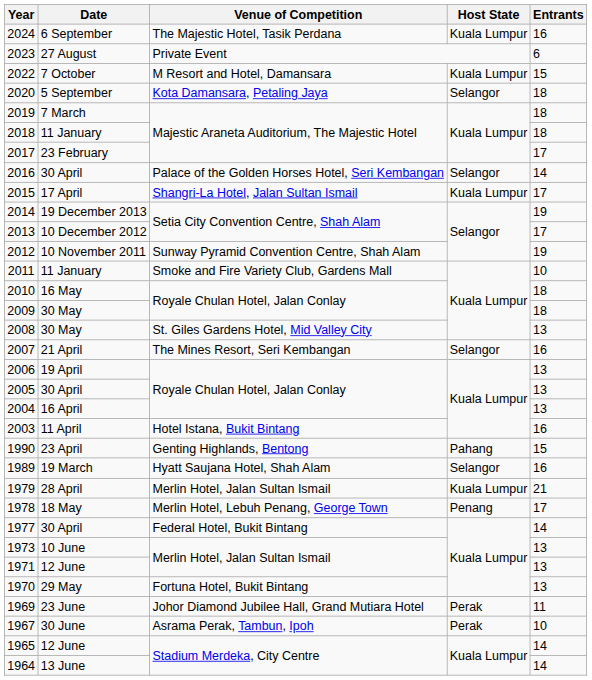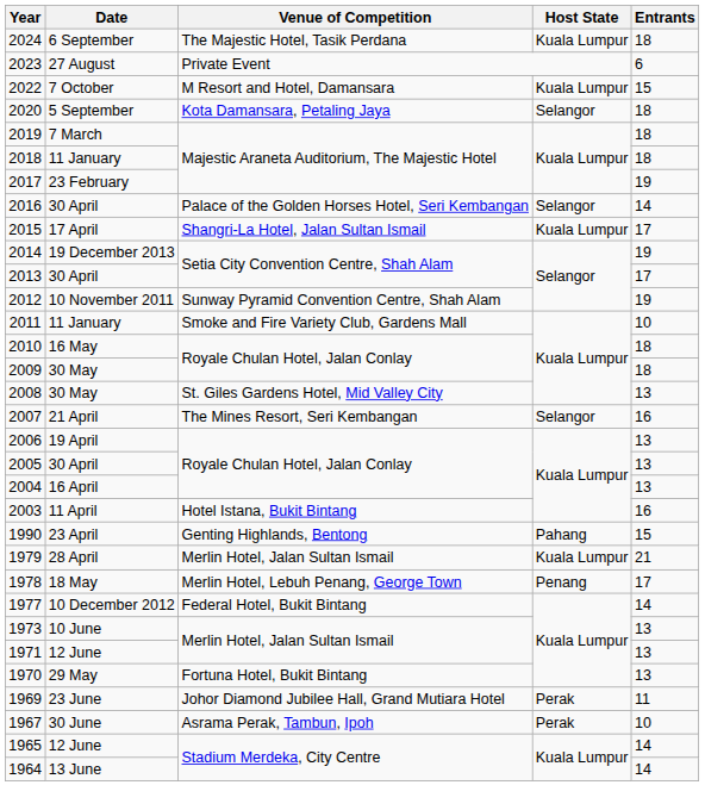 <table class="wikitable sortable" style="font-size: 95%;">
 <tr>
 <th>Year</th>
 <th>Date</th>
 <th>Venue of Competition</th>
 <th>Host State</th>
 <th>Entrants</th>
 </tr>
 <tr>
 <td align="center">2024</td>
 <td>6 September</td>
 <td>The Majestic Hotel, Tasik Perdana</td>
 <td>Kuala Lumpur</td>
-<td>16</td>
+<td>18</td>
 </tr>
 <tr>
 <td align="center">2023</td>
 <td>27 August</td>
 <td colspan="2">Private Event</td>
 <td>6</td>
 </tr>
 <tr>
 <td align="center">2022</td>
 <td>7 October</td>
 <td>M Resort and Hotel, Damansara</td>
 <td>Kuala Lumpur</td>
 <td>15</td>
 </tr>
 <tr>
 <td align="center">2020</td>
 <td>5 September</td>
 <td><a href='#'>Kota Damansara</a>, <a href='#'>Petaling Jaya</a></td>
 <td>Selangor</td>
 <td>18</td>
 </tr>
 <tr>
 <td align="center">2019</td>
 <td>7 March</td>
 <td rowspan="3">Majestic Araneta Auditorium, The Majestic Hotel</td>
 <td rowspan="3">Kuala Lumpur</td>
 <td>18</td>
 </tr>
 <tr>
 <td align="center">2018</td>
 <td>11 January</td>
 <td>18</td>
 </tr>
 <tr>
 <td align="center">2017</td>
 <td>23 February</td>
-<td>17</td>
+<td>19</td>
 </tr>
 <tr>
 <td align="center">2016</td>
 <td>30 April</td>
 <td>Palace of the Golden Horses Hotel, <a href='#'>Seri Kembangan</a></td>
 <td>Selangor</td>
 <td>14</td>
 </tr>
 <tr>
 <td align="center">2015</td>
 <td>17 April</td>
 <td><a href='#'>Shangri-La Hotel</a>, <a href='#'>Jalan Sultan Ismail</a></td>
 <td>Kuala Lumpur</td>
 <td>17</td>
 </tr>
 <tr>
 <td align="center">2014</td>
 <td>19 December 2013</td>
 <td rowspan="2">Setia City Convention Centre, <a href='#'>Shah Alam</a></td>
 <td rowspan="3">Selangor</td>
 <td>19</td>
 </tr>
 <tr>
 <td align="center">2013</td>
-<td>10 December 2012</td>
+<td>30 April</td>
 <td>17</td>
 </tr>
 <tr>
 <td align="center">2012</td>
 <td>10 November 2011</td>
 <td>Sunway Pyramid Convention Centre, Shah Alam</td>
 <td>19</td>
 </tr>
 <tr>
 <td align="center">2011</td>
 <td>11 January</td>
 <td>Smoke and Fire Variety Club, Gardens Mall</td>
 <td rowspan="4">Kuala Lumpur</td>
 <td>10</td>
 </tr>
 <tr>
 <td align="center">2010</td>
 <td>16 May</td>
 <td rowspan="2">Royale Chulan Hotel, Jalan Conlay</td>
 <td>18</td>
 </tr>
 <tr>
 <td align="center">2009</td>
 <td>30 May</td>
 <td>18</td>
 </tr>
 <tr>
 <td align="center">2008</td>
 <td>30 May</td>
 <td>St. Giles Gardens Hotel, <a href='#'>Mid Valley City</a></td>
 <td>13</td>
 </tr>
 <tr>
 <td align="center">2007</td>
 <td>21 April</td>
 <td>The Mines Resort, Seri Kembangan</td>
 <td>Selangor</td>
 <td>16</td>
 </tr>
 <tr>
 <td align="center">2006</td>
 <td>19 April</td>
 <td rowspan="3">Royale Chulan Hotel, Jalan Conlay</td>
 <td rowspan="4">Kuala Lumpur</td>
 <td>13</td>
 </tr>
 <tr>
 <td align="center">2005</td>
 <td>30 April</td>
 <td>13</td>
 </tr>
 <tr>
 <td align="center">2004</td>
 <td>16 April</td>
 <td>13</td>
 </tr>
 <tr>
 <td align="center">2003</td>
 <td>11 April</td>
 <td>Hotel Istana, <a href='#'>Bukit Bintang</a></td>
 <td>16</td>
 </tr>
 <tr>
 <td align="center">1990</td>
 <td>23 April</td>
 <td>Genting Highlands, <a href='#'>Bentong</a></td>
 <td>Pahang</td>
 <td>15</td>
 </tr>
 <tr>
-<td align="center">1989</td>
-<td>19 March</td>
-<td>Hyatt Saujana Hotel, Shah Alam</td>
-<td>Selangor</td>
-<td>16</td>
-</tr>
-<tr>
 <td align="center">1979</td>
 <td>28 April</td>
 <td>Merlin Hotel, Jalan Sultan Ismail</td>
 <td>Kuala Lumpur</td>
 <td>21</td>
 </tr>
 <tr>
 <td align="center">1978</td>
 <td>18 May</td>
 <td>Merlin Hotel, Lebuh Penang, <a href='#'>George Town</a></td>
 <td>Penang</td>
 <td>17</td>
 </tr>
 <tr>
 <td align="center">1977</td>
-<td>30 April</td>
+<td>10 December 2012</td>
 <td>Federal Hotel, Bukit Bintang</td>
 <td rowspan="4">Kuala Lumpur</td>
 <td>14</td>
 </tr>
 <tr>
 <td align="center">1973</td>
 <td>10 June</td>
 <td rowspan="2">Merlin Hotel, Jalan Sultan Ismail</td>
 <td>13</td>
 </tr>
 <tr>
 <td align="center">1971</td>
 <td>12 June</td>
 <td>13</td>
 </tr>
 <tr>
 <td align="center">1970</td>
 <td>29 May</td>
 <td>Fortuna Hotel, Bukit Bintang</td>
 <td>13</td>
 </tr>
 <tr>
 <td align="center">1969</td>
 <td>23 June</td>
 <td>Johor Diamond Jubilee Hall, Grand Mutiara Hotel</td>
 <td>Perak</td>
 <td>11</td>
 </tr>
 <tr>
 <td align="center">1967</td>
 <td>30 June</td>
 <td>Asrama Perak, <a href='#'>Tambun</a>, <a href='#'>Ipoh</a></td>
 <td>Perak</td>
 <td>10</td>
 </tr>
 <tr>
 <td align="center">1965</td>
 <td>12 June</td>
 <td rowspan="2"><a href='#'>Stadium Merdeka</a>, City Centre</td>
 <td rowspan="2">Kuala Lumpur</td>
 <td>14</td>
 </tr>
 <tr>
 <td align="center">1964</td>
 <td>13 June</td>
 <td>14</td>
 </tr>
 </table>
